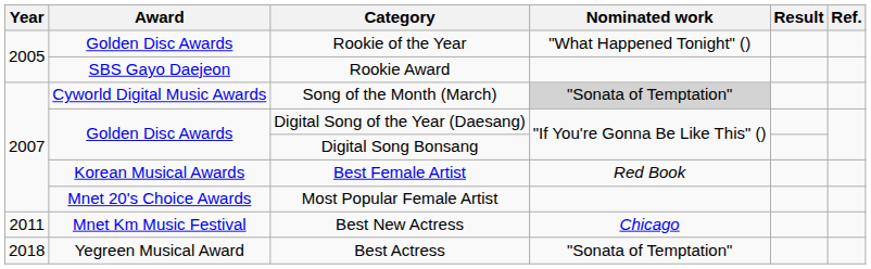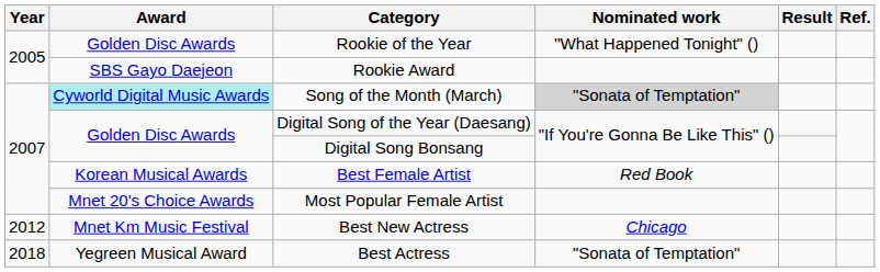 <table class="wikitable plainrowheaders" style="text-align:center;">
 <tr>
 <th>Year</th>
 <th>Award</th>
 <th>Category</th>
 <th>Nominated work</th>
 <th>Result</th>
 <th>Ref.</th>
 </tr>
 <tr>
 <td rowspan="2">2005</td>
 <td><a href='#'>Golden Disc Awards</a></td>
 <td>Rookie of the Year</td>
 <td>"What Happened Tonight" ()</td>
 <td></td>
 <td></td>
 </tr>
 <tr>
 <td><a href='#'>SBS Gayo Daejeon</a></td>
 <td>Rookie Award</td>
 <td></td>
 <td></td>
 <td></td>
 </tr>
 <tr>
 <td rowspan="5">2007</td>
-<td><a href='#'>Cyworld Digital Music Awards</a></td>
+<td style="background: paleturquoise;"><a href='#'>Cyworld Digital Music Awards</a></td>
 <td>Song of the Month (March)</td>
 <td style="background: lightgrey;">"Sonata of Temptation"</td>
 <td></td>
 <td></td>
 </tr>
 <tr>
 <td rowspan="2"><a href='#'>Golden Disc Awards</a></td>
 <td>Digital Song of the Year (Daesang)</td>
 <td rowspan="2">"If You're Gonna Be Like This" ()</td>
 <td></td>
 <td rowspan="2"></td>
 </tr>
 <tr>
 <td>Digital Song Bonsang</td>
 <td></td>
 </tr>
 <tr>
 <td><a href='#'>Korean Musical Awards</a></td>
 <td><a href='#'>Best Female Artist</a></td>
 <td><em>Red Book</em></td>
 <td></td>
 <td></td>
 </tr>
 <tr>
 <td><a href='#'>Mnet 20's Choice Awards</a></td>
 <td>Most Popular Female Artist</td>
 <td></td>
 <td></td>
 <td></td>
 </tr>
 <tr>
-<td>2011</td>
+<td>2012</td>
 <td><a href='#'>Mnet Km Music Festival</a></td>
 <td>Best New Actress</td>
 <td><em><a href='#'>Chicago</a></em></td>
 <td></td>
 <td></td>
 </tr>
 <tr>
 <td>2018</td>
 <td>Yegreen Musical Award</td>
 <td>Best Actress</td>
 <td>"Sonata of Temptation"</td>
 <td></td>
 <td></td>
 </tr>
 </table>
